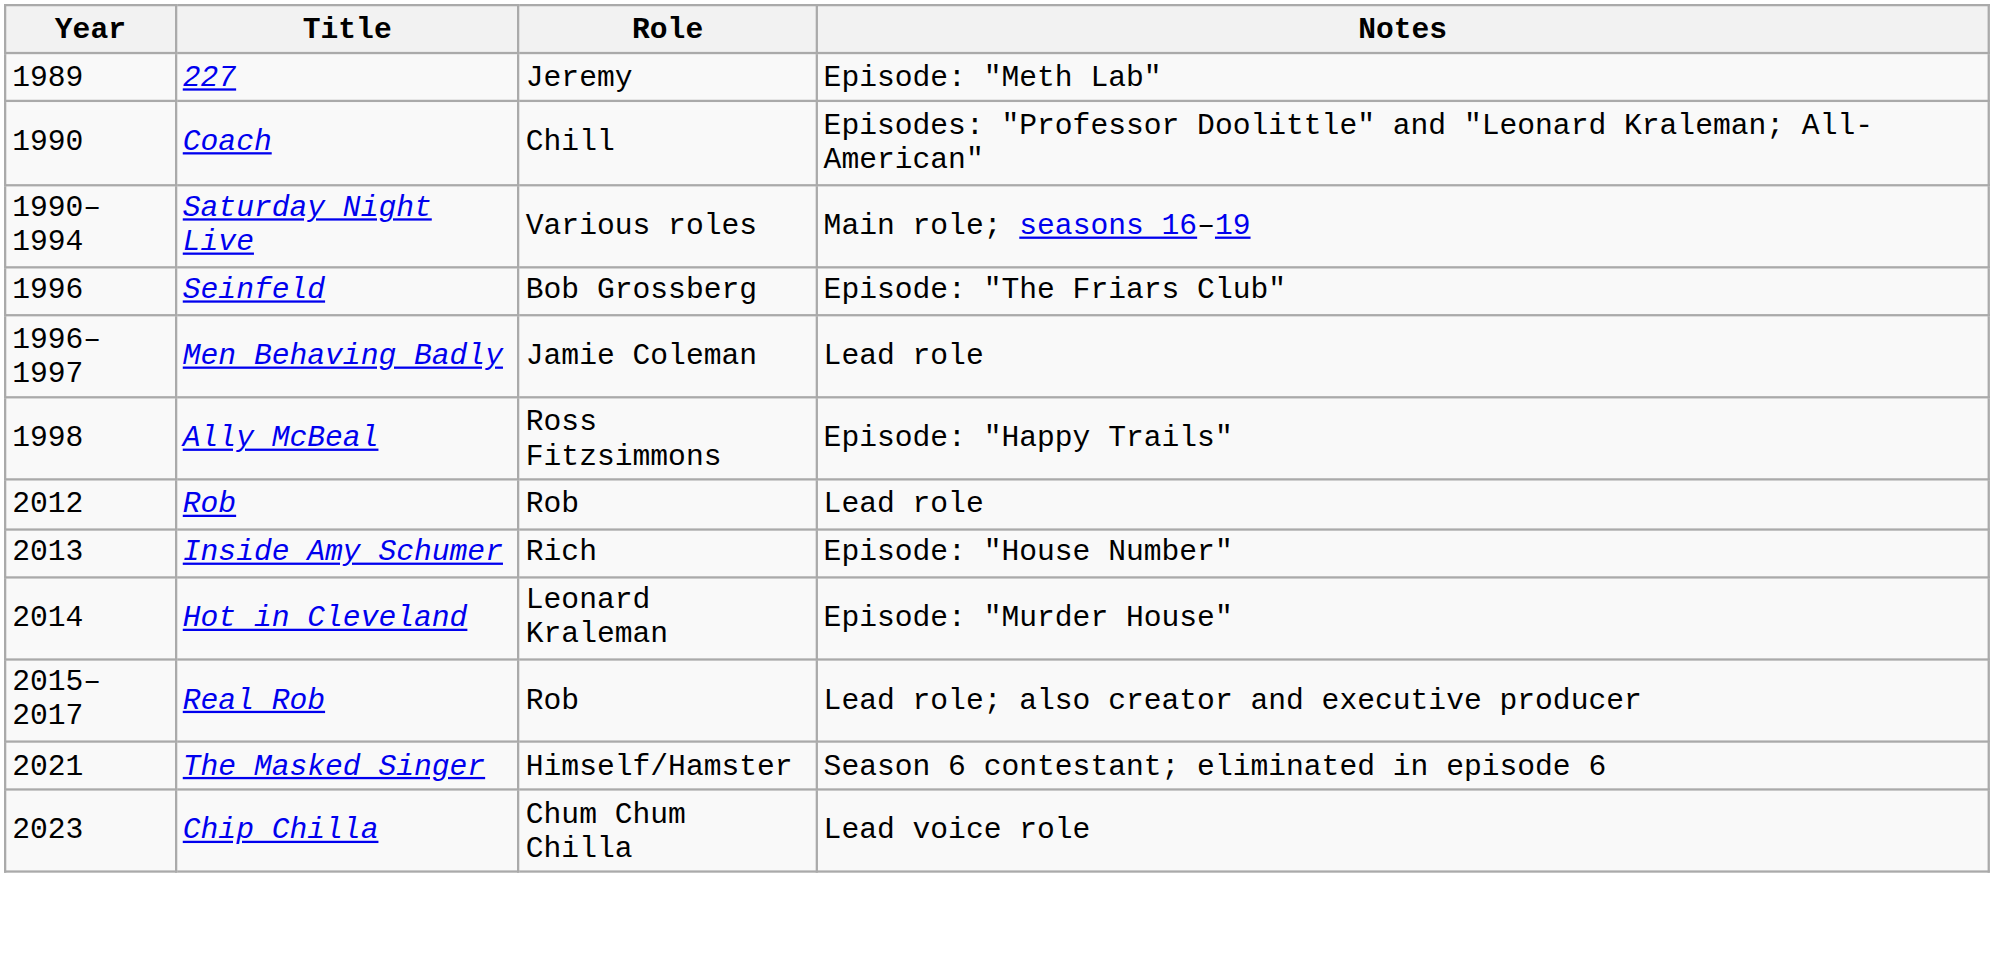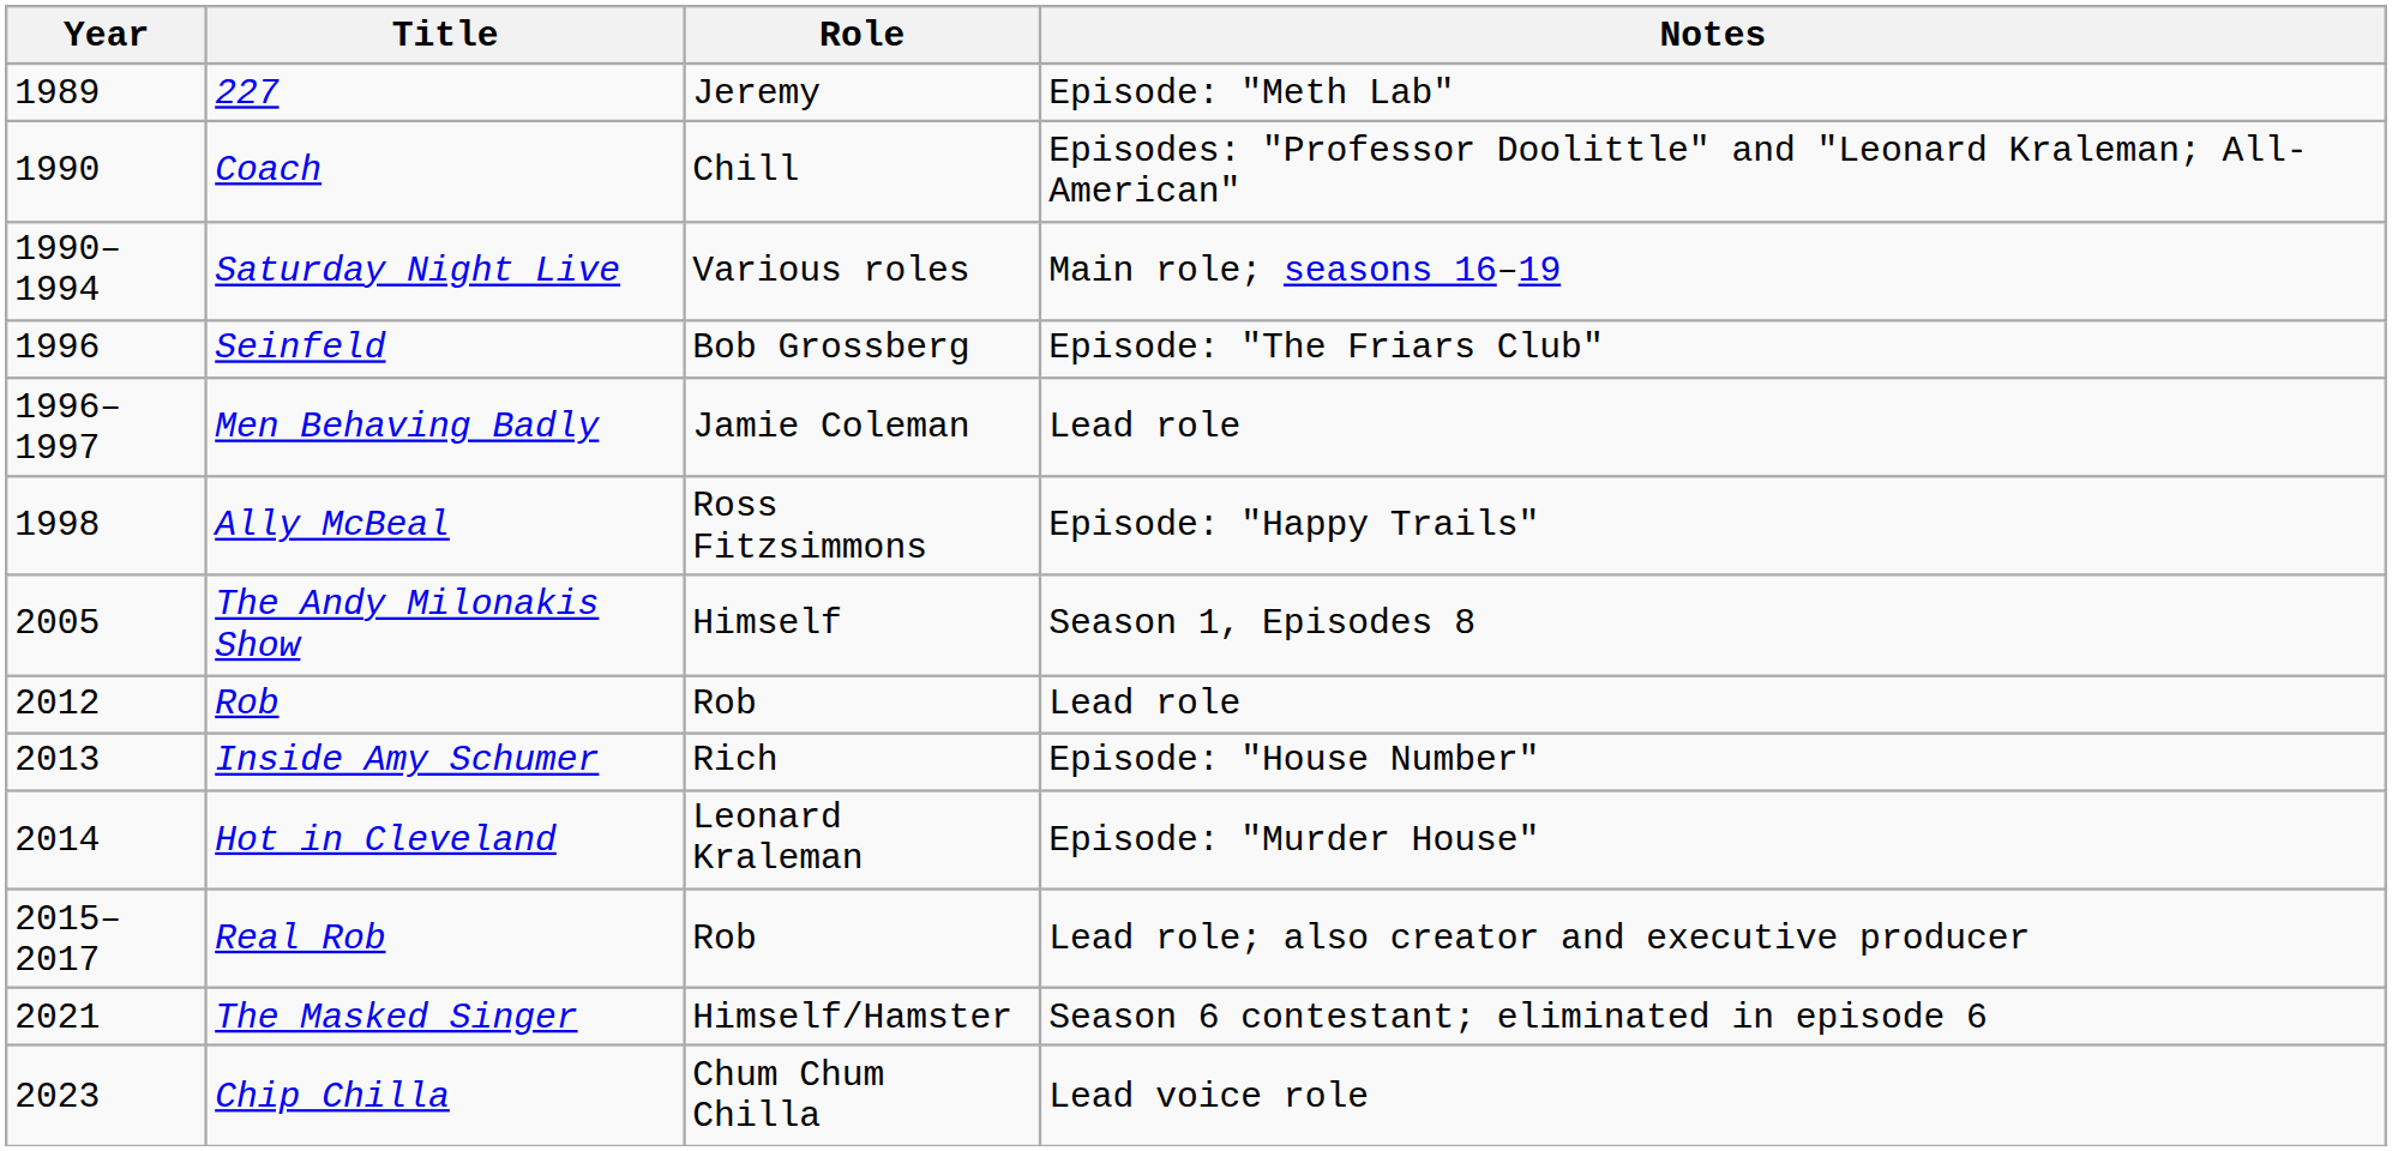 <table class="wikitable sortable">
 <tr>
 <th>Year</th>
 <th>Title</th>
 <th>Role</th>
 <th class="unsortable">Notes</th>
 </tr>
 <tr>
 <td>1989</td>
 <td><em><a href='#'>227</a></em></td>
 <td>Jeremy</td>
 <td>Episode: "Meth Lab"</td>
 </tr>
 <tr>
 <td>1990</td>
 <td><em><a href='#'>Coach</a></em></td>
 <td>Chill</td>
 <td>Episodes: "Professor Doolittle" and "Leonard Kraleman; All-American"</td>
 </tr>
 <tr>
 <td>1990–1994</td>
 <td><em><a href='#'>Saturday Night Live</a></em></td>
 <td>Various roles</td>
 <td>Main role; <a href='#'>seasons 16</a>–<a href='#'>19</a></td>
 </tr>
 <tr>
 <td>1996</td>
 <td><em><a href='#'>Seinfeld</a></em></td>
 <td>Bob Grossberg</td>
 <td>Episode: "The Friars Club"</td>
 </tr>
 <tr>
 <td>1996–1997</td>
 <td><em><a href='#'>Men Behaving Badly</a></em></td>
 <td>Jamie Coleman</td>
 <td>Lead role</td>
 </tr>
 <tr>
 <td>1998</td>
 <td><em><a href='#'>Ally McBeal</a></em></td>
 <td>Ross Fitzsimmons</td>
 <td>Episode: "Happy Trails"</td>
 </tr>
 <tr>
+<td>2005</td>
+<td><em><a href='#'>The Andy Milonakis Show</a></em></td>
+<td>Himself</td>
+<td>Season 1, Episodes 8</td>
+</tr>
+<tr>
 <td>2012</td>
 <td><em><a href='#'>Rob</a></em></td>
 <td>Rob</td>
 <td>Lead role</td>
 </tr>
 <tr>
 <td>2013</td>
 <td><em><a href='#'>Inside Amy Schumer</a></em></td>
 <td>Rich</td>
 <td>Episode: "House Number"</td>
 </tr>
 <tr>
 <td>2014</td>
 <td><em><a href='#'>Hot in Cleveland</a></em></td>
 <td>Leonard Kraleman</td>
 <td>Episode: "Murder House"</td>
 </tr>
 <tr>
 <td>2015–2017</td>
 <td><em><a href='#'>Real Rob</a></em></td>
 <td>Rob</td>
 <td>Lead role; also creator and executive producer</td>
 </tr>
 <tr>
 <td>2021</td>
 <td><em><a href='#'>The Masked Singer</a></em></td>
 <td>Himself/Hamster</td>
 <td>Season 6 contestant; eliminated in episode 6</td>
 </tr>
 <tr>
 <td>2023</td>
 <td><em><a href='#'>Chip Chilla</a></em></td>
 <td>Chum Chum Chilla</td>
 <td>Lead voice role</td>
 </tr>
 </table>
